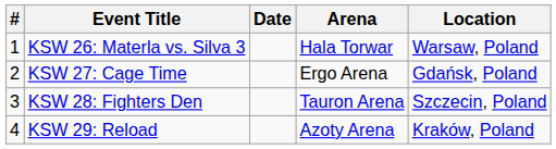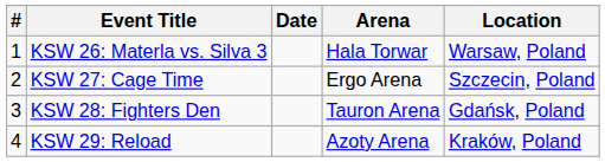 <table class="sortable wikitable succession-box" style="margin:1.0em auto; font-size:90%;">
 <tr>
 <th scope="col">#</th>
 <th scope="col">Event Title</th>
 <th scope="col">Date</th>
 <th scope="col">Arena</th>
 <th scope="col">Location</th>
 </tr>
 <tr>
 <td align=center>1</td>
 <td><a href='#'>KSW 26: Materla vs. Silva 3</a></td>
 <td></td>
 <td><a href='#'>Hala Torwar</a></td>
 <td> <a href='#'>Warsaw</a>, <a href='#'>Poland</a></td>
 </tr>
 <tr>
 <td align=center>2</td>
 <td><a href='#'>KSW 27: Cage Time</a></td>
 <td></td>
 <td>Ergo Arena</td>
-<td> <a href='#'>Gdańsk</a>, <a href='#'>Poland</a></td>
+<td> <a href='#'>Szczecin</a>, <a href='#'>Poland</a></td>
 </tr>
 <tr>
 <td align=center>3</td>
 <td><a href='#'>KSW 28: Fighters Den</a></td>
 <td></td>
 <td><a href='#'>Tauron Arena</a></td>
-<td> <a href='#'>Szczecin</a>, <a href='#'>Poland</a></td>
+<td> <a href='#'>Gdańsk</a>, <a href='#'>Poland</a></td>
 </tr>
 <tr>
 <td align=center>4</td>
 <td><a href='#'>KSW 29: Reload</a></td>
 <td></td>
 <td><a href='#'>Azoty Arena</a></td>
 <td> <a href='#'>Kraków</a>, <a href='#'>Poland</a></td>
 </tr>
 </table>
